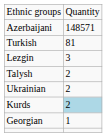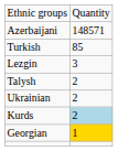 <table class="wikitable">
 <tr>
 <td>Ethnic groups</td>
 <td>Quantity</td>
 </tr>
 <tr>
 <td>Azerbaijani</td>
 <td>148571</td>
 </tr>
 <tr>
 <td>Turkish</td>
-<td>81</td>
+<td>85</td>
 </tr>
 <tr>
 <td>Lezgin</td>
 <td>3</td>
 </tr>
 <tr>
 <td>Talysh</td>
 <td>2</td>
 </tr>
 <tr>
 <td>Ukrainian</td>
 <td>2</td>
 </tr>
 <tr>
 <td>Kurds</td>
 <td style="background: lightblue;">2</td>
 </tr>
 <tr>
 <td>Georgian</td>
-<td>1</td>
+<td style="background: gold;">1</td>
 </tr>
 <tr>
 <td></td>
 <td></td>
 </tr>
 </table>
